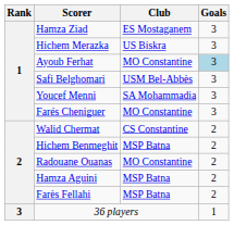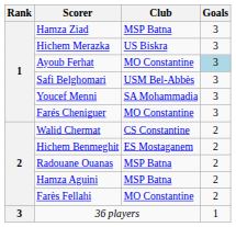 <table class="wikitable" style="text-align:center">
 <tr>
 <th>Rank</th>
 <th>Scorer</th>
 <th>Club</th>
 <th>Goals</th>
 </tr>
 <tr>
 <th rowspan="6">1</th>
 <td align="left"> <a href='#'>Hamza Ziad</a></td>
-<td align="left"><a href='#'>ES Mostaganem</a></td>
+<td align="left"><a href='#'>MSP Batna</a></td>
 <td>3</td>
 </tr>
 <tr>
 <td align="left"> <a href='#'>Hichem Merazka</a></td>
 <td align="left"><a href='#'>US Biskra</a></td>
 <td>3</td>
 </tr>
 <tr>
 <td align="left"> <a href='#'>Ayoub Ferhat</a></td>
 <td align="left"><a href='#'>MO Constantine</a></td>
 <td style="background: lightblue;">3</td>
 </tr>
 <tr>
 <td align="left"> <a href='#'>Safi Belghomari</a></td>
 <td align="left"><a href='#'>USM Bel-Abbès</a></td>
 <td>3</td>
 </tr>
 <tr>
 <td align="left"> <a href='#'>Youcef Menni</a></td>
 <td align="left"><a href='#'>SA Mohammadia</a></td>
 <td>3</td>
 </tr>
 <tr>
 <td align="left"> <a href='#'>Farés Cheniguer</a></td>
 <td align="left"><a href='#'>MO Constantine</a></td>
 <td>3</td>
 </tr>
 <tr>
 <th rowspan="5">2</th>
 <td align="left"> <a href='#'>Walid Chermat</a></td>
 <td align="left"><a href='#'>CS Constantine</a></td>
 <td>2</td>
 </tr>
 <tr>
 <td align="left"> <a href='#'>Hichem Benmeghit</a></td>
-<td align="left"><a href='#'>MSP Batna</a></td>
+<td align="left"><a href='#'>ES Mostaganem</a></td>
 <td>2</td>
 </tr>
 <tr>
 <td align="left"> <a href='#'>Radouane Ouanas</a></td>
-<td align="left"><a href='#'>MO Constantine</a></td>
+<td align="left"><a href='#'>MSP Batna</a></td>
 <td>2</td>
 </tr>
 <tr>
 <td align="left"> <a href='#'>Hamza Aguini</a></td>
 <td align="left"><a href='#'>MSP Batna</a></td>
 <td>2</td>
 </tr>
 <tr>
 <td align="left"> <a href='#'>Farès Fellahi</a></td>
-<td align="left"><a href='#'>MSP Batna</a></td>
+<td align="left"><a href='#'>MO Constantine</a></td>
 <td>2</td>
 </tr>
 <tr>
 <th rowspan="1">3</th>
 <td align="center" colspan="2"><em>36 players</em></td>
 <td>1</td>
 </tr>
 </table>
